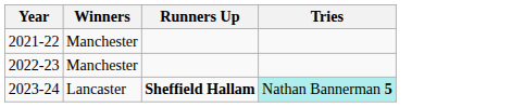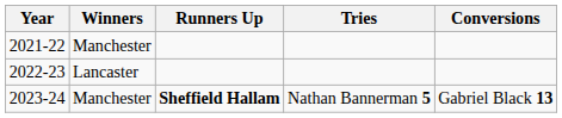 <table class="wikitable">
 <tr>
 <th>Year</th>
 <th>Winners</th>
 <th>Runners Up</th>
 <th>Tries</th>
+<th>Conversions</th>
 </tr>
 <tr>
 <td>2021-22</td>
 <td>Manchester</td>
 <td></td>
 <td></td>
+<td></td>
 </tr>
 <tr>
 <td>2022-23</td>
-<td>Manchester</td>
+<td>Lancaster</td>
+<td></td>
 <td></td>
 <td></td>
 </tr>
 <tr>
 <td>2023-24</td>
-<td>Lancaster</td>
+<td>Manchester</td>
 <td><strong>Sheffield Hallam</strong></td>
-<td style="background: paleturquoise;">Nathan Bannerman <strong>5</strong></td>
+<td>Nathan Bannerman <strong>5</strong></td>
+<td>Gabriel Black <strong>13</strong></td>
 </tr>
 </table>
